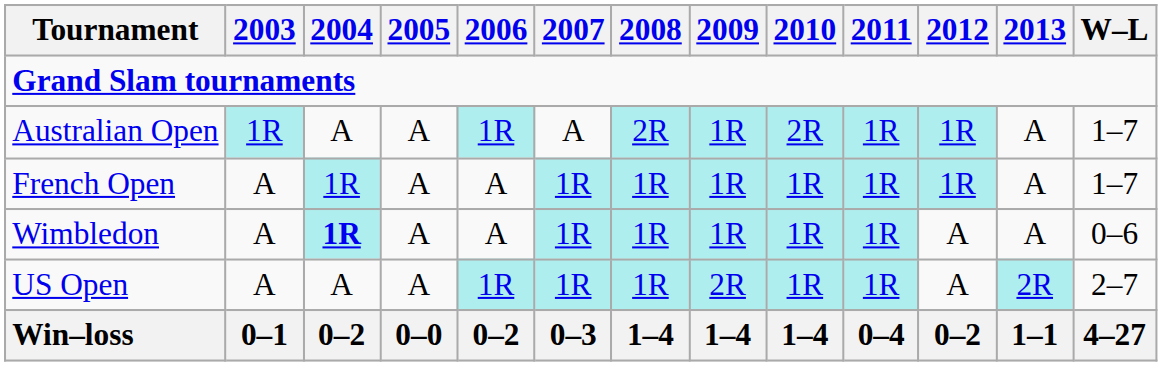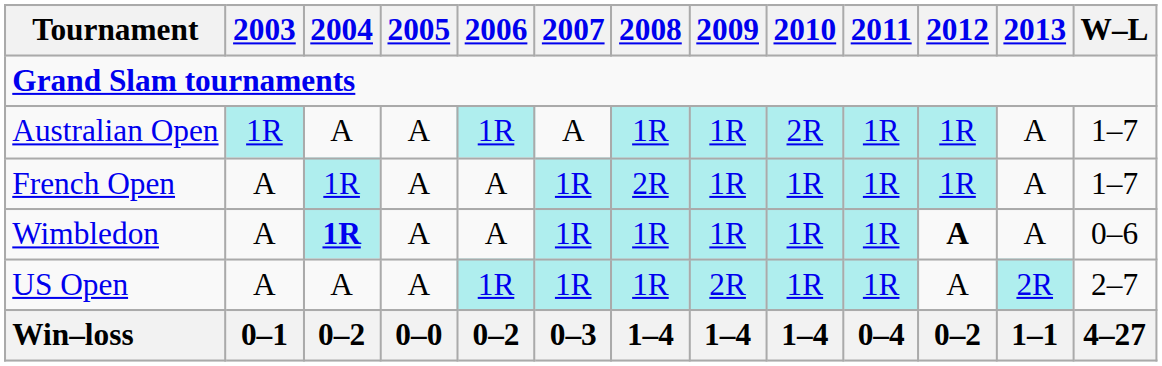 <table class=wikitable style=text-align:center;font-size:97%>
 <tr>
 <th>Tournament</th>
 <th><a href='#'>2003</a></th>
 <th><a href='#'>2004</a></th>
 <th><a href='#'>2005</a></th>
 <th><a href='#'>2006</a></th>
 <th><a href='#'>2007</a></th>
 <th><a href='#'>2008</a></th>
 <th><a href='#'>2009</a></th>
 <th><a href='#'>2010</a></th>
 <th><a href='#'>2011</a></th>
 <th><a href='#'>2012</a></th>
 <th><a href='#'>2013</a></th>
 <th>W–L</th>
 </tr>
 <tr>
 <td colspan=14 align=left><strong><a href='#'>Grand Slam tournaments</a></strong></td>
 </tr>
 <tr>
 <td align=left><a href='#'>Australian Open</a></td>
 <td bgcolor=afeeee><a href='#'>1R</a></td>
 <td>A</td>
 <td>A</td>
 <td bgcolor=afeeee><a href='#'>1R</a></td>
 <td>A</td>
-<td bgcolor=afeeee><a href='#'>2R</a></td>
+<td bgcolor=afeeee><a href='#'>1R</a></td>
 <td bgcolor=afeeee><a href='#'>1R</a></td>
 <td bgcolor=afeeee><a href='#'>2R</a></td>
 <td bgcolor=afeeee><a href='#'>1R</a></td>
 <td bgcolor=afeeee><a href='#'>1R</a></td>
 <td>A</td>
 <td>1–7</td>
 </tr>
 <tr>
 <td align=left><a href='#'>French Open</a></td>
 <td>A</td>
 <td bgcolor=afeeee><a href='#'>1R</a></td>
 <td>A</td>
 <td>A</td>
 <td bgcolor=afeeee><a href='#'>1R</a></td>
-<td bgcolor=afeeee><a href='#'>1R</a></td>
+<td bgcolor=afeeee><a href='#'>2R</a></td>
 <td bgcolor=afeeee><a href='#'>1R</a></td>
 <td bgcolor=afeeee><a href='#'>1R</a></td>
 <td bgcolor=afeeee><a href='#'>1R</a></td>
 <td bgcolor=afeeee><a href='#'>1R</a></td>
 <td>A</td>
 <td>1–7</td>
 </tr>
 <tr>
 <td align=left><a href='#'>Wimbledon</a></td>
 <td>A</td>
 <td bgcolor=afeeee><strong><a href='#'>1R</a></strong></td>
 <td>A</td>
 <td>A</td>
 <td bgcolor=afeeee><a href='#'>1R</a></td>
 <td bgcolor=afeeee><a href='#'>1R</a></td>
 <td bgcolor=afeeee><a href='#'>1R</a></td>
 <td bgcolor=afeeee><a href='#'>1R</a></td>
 <td bgcolor=afeeee><a href='#'>1R</a></td>
-<td>A</td>
+<td><strong>A</strong></td>
 <td>A</td>
 <td>0–6</td>
 </tr>
 <tr>
 <td align=left><a href='#'>US Open</a></td>
 <td>A</td>
 <td>A</td>
 <td>A</td>
 <td bgcolor=afeeee><a href='#'>1R</a></td>
 <td bgcolor=afeeee><a href='#'>1R</a></td>
 <td bgcolor=afeeee><a href='#'>1R</a></td>
 <td bgcolor=afeeee><a href='#'>2R</a></td>
 <td bgcolor=afeeee><a href='#'>1R</a></td>
 <td bgcolor=afeeee><a href='#'>1R</a></td>
 <td>A</td>
 <td bgcolor=afeeee><a href='#'>2R</a></td>
 <td>2–7</td>
 </tr>
 <tr>
 <th style=text-align:left>Win–loss</th>
 <th>0–1</th>
 <th>0–2</th>
 <th>0–0</th>
 <th>0–2</th>
 <th>0–3</th>
 <th>1–4</th>
 <th>1–4</th>
 <th>1–4</th>
 <th>0–4</th>
 <th>0–2</th>
 <th>1–1</th>
 <th>4–27</th>
 </tr>
 </table>
